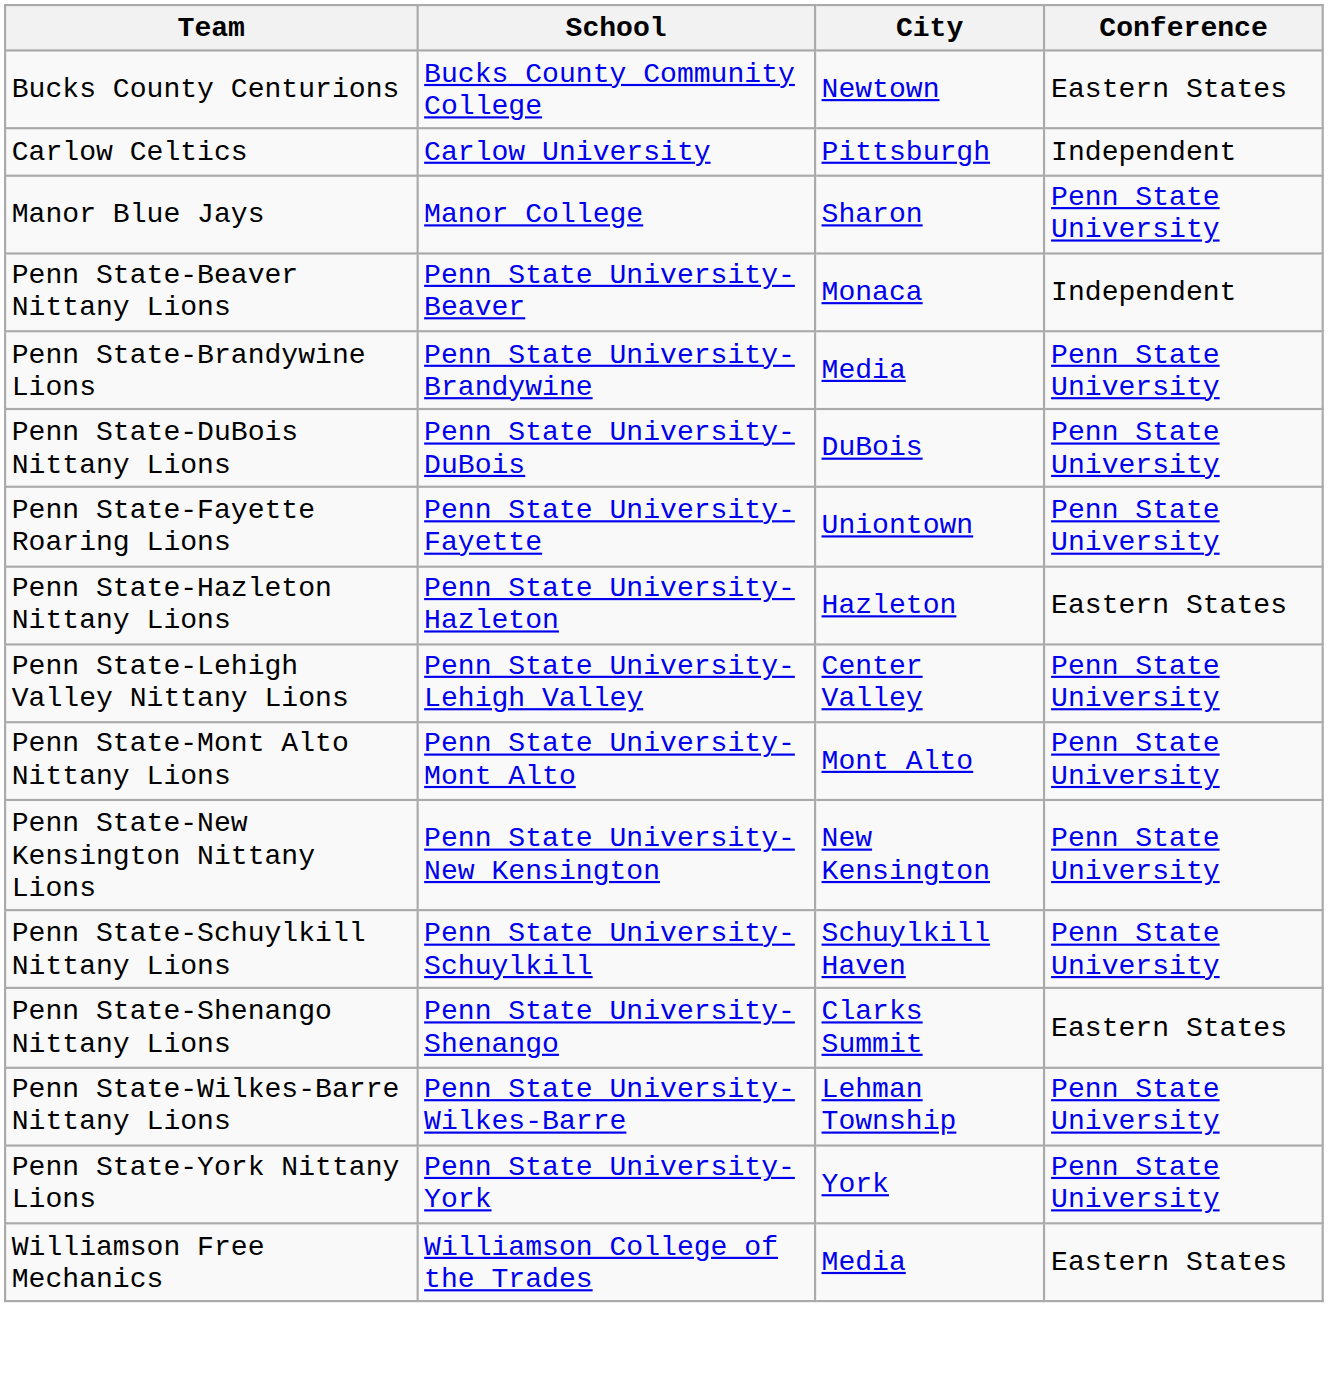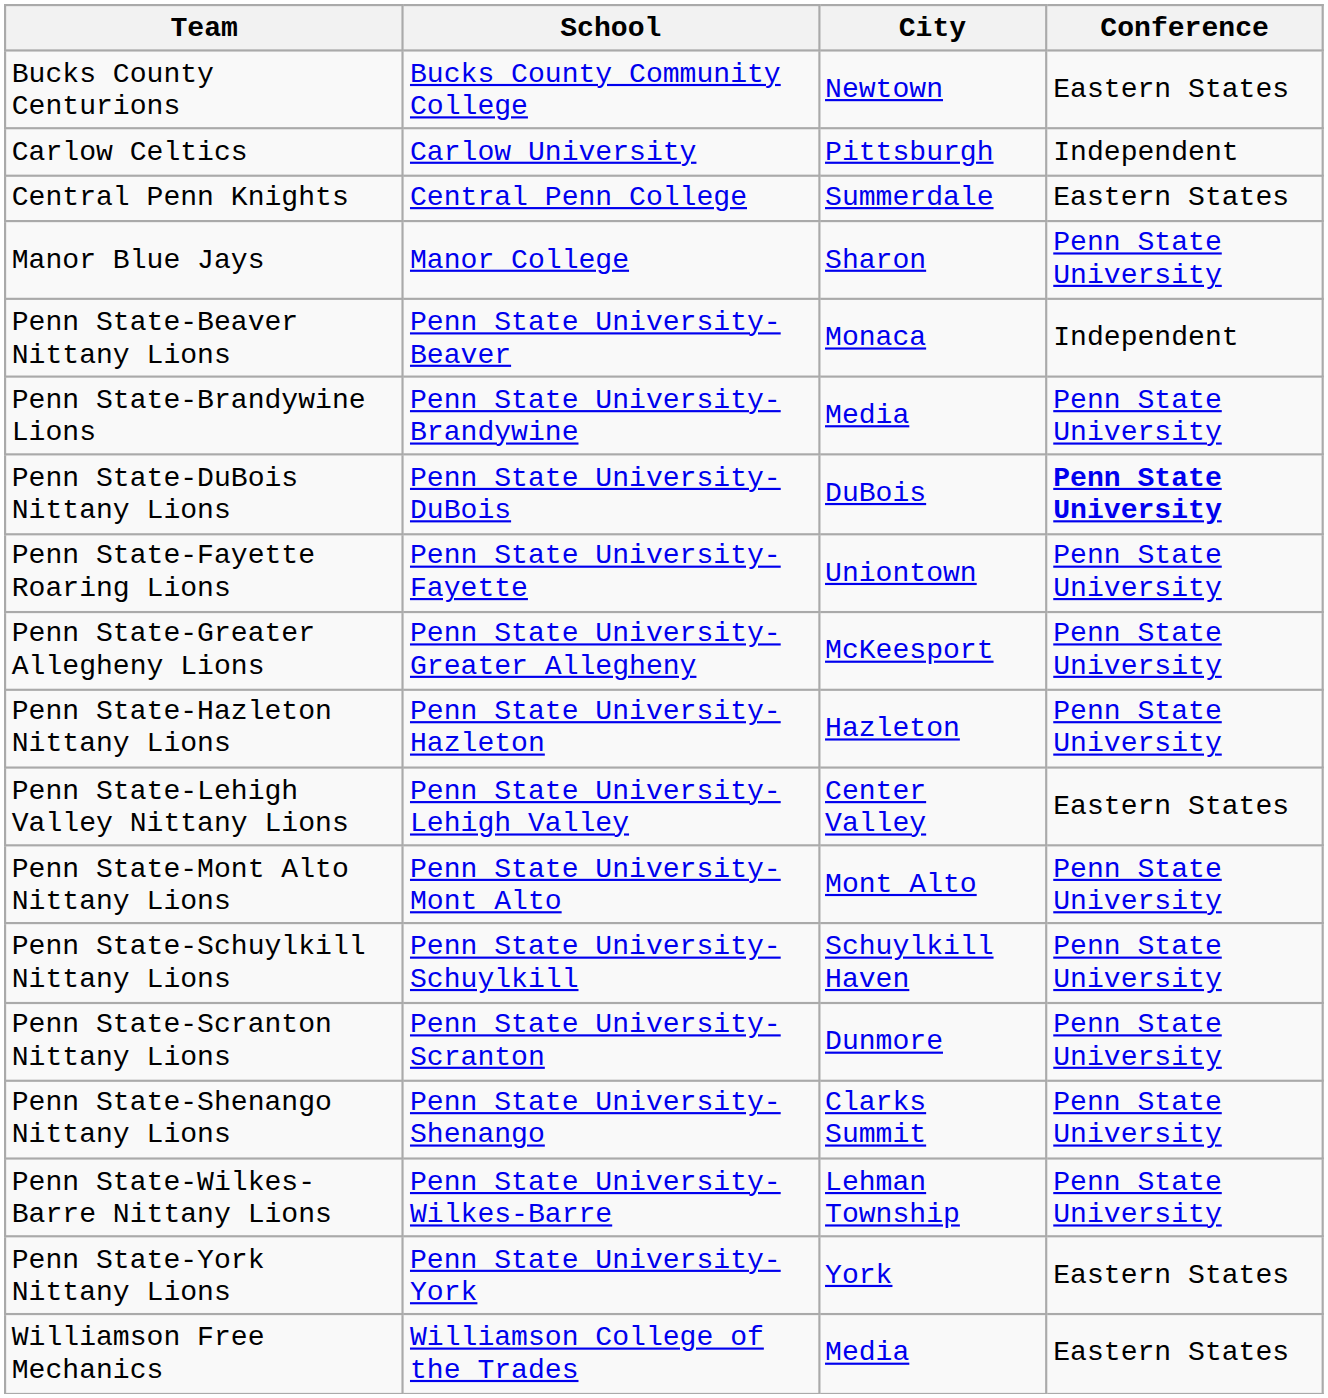 <table class="sortable wikitable">
 <tr>
 <th>Team</th>
 <th>School</th>
 <th>City</th>
 <th>Conference</th>
 </tr>
 <tr>
 <td>Bucks County Centurions</td>
 <td><a href='#'>Bucks County Community College</a></td>
 <td><a href='#'>Newtown</a></td>
 <td>Eastern States</td>
 </tr>
 <tr>
 <td>Carlow Celtics</td>
 <td><a href='#'>Carlow University</a></td>
 <td><a href='#'>Pittsburgh</a></td>
 <td>Independent</td>
+</tr>
+<tr>
+<td>Central Penn Knights</td>
+<td><a href='#'>Central Penn College</a></td>
+<td><a href='#'>Summerdale</a></td>
+<td>Eastern States</td>
 </tr>
 <tr>
 <td>Manor Blue Jays</td>
 <td><a href='#'>Manor College</a></td>
 <td><a href='#'>Sharon</a></td>
 <td><a href='#'>Penn State University</a></td>
 </tr>
 <tr>
 <td>Penn State-Beaver Nittany Lions</td>
 <td><a href='#'>Penn State University-Beaver</a></td>
 <td><a href='#'>Monaca</a></td>
 <td>Independent</td>
 </tr>
 <tr>
 <td>Penn State-Brandywine Lions</td>
 <td><a href='#'>Penn State University-Brandywine</a></td>
 <td><a href='#'>Media</a></td>
 <td><a href='#'>Penn State University</a></td>
 </tr>
 <tr>
 <td>Penn State-DuBois Nittany Lions</td>
 <td><a href='#'>Penn State University-DuBois</a></td>
 <td><a href='#'>DuBois</a></td>
-<td><a href='#'>Penn State University</a></td>
+<td><strong><a href='#'>Penn State University</a></strong></td>
 </tr>
 <tr>
 <td>Penn State-Fayette Roaring Lions</td>
 <td><a href='#'>Penn State University-Fayette</a></td>
 <td><a href='#'>Uniontown</a></td>
 <td><a href='#'>Penn State University</a></td>
 </tr>
 <tr>
+<td>Penn State-Greater Allegheny Lions</td>
+<td><a href='#'>Penn State University-Greater Allegheny</a></td>
+<td><a href='#'>McKeesport</a></td>
+<td><a href='#'>Penn State University</a></td>
+</tr>
+<tr>
 <td>Penn State-Hazleton Nittany Lions</td>
 <td><a href='#'>Penn State University-Hazleton</a></td>
 <td><a href='#'>Hazleton</a></td>
-<td>Eastern States</td>
+<td><a href='#'>Penn State University</a></td>
 </tr>
 <tr>
 <td>Penn State-Lehigh Valley Nittany Lions</td>
 <td><a href='#'>Penn State University-Lehigh Valley</a></td>
 <td><a href='#'>Center Valley</a></td>
-<td><a href='#'>Penn State University</a></td>
+<td>Eastern States</td>
 </tr>
 <tr>
 <td>Penn State-Mont Alto Nittany Lions</td>
 <td><a href='#'>Penn State University-Mont Alto</a></td>
 <td><a href='#'>Mont Alto</a></td>
-<td><a href='#'>Penn State University</a></td>
-</tr>
-<tr>
-<td>Penn State-New Kensington Nittany Lions</td>
-<td><a href='#'>Penn State University-New Kensington</a></td>
-<td><a href='#'>New Kensington</a></td>
 <td><a href='#'>Penn State University</a></td>
 </tr>
 <tr>
 <td>Penn State-Schuylkill Nittany Lions</td>
 <td><a href='#'>Penn State University-Schuylkill</a></td>
 <td><a href='#'>Schuylkill Haven</a></td>
 <td><a href='#'>Penn State University</a></td>
 </tr>
 <tr>
+<td>Penn State-Scranton Nittany Lions</td>
+<td><a href='#'>Penn State University-Scranton</a></td>
+<td><a href='#'>Dunmore</a></td>
+<td><a href='#'>Penn State University</a></td>
+</tr>
+<tr>
 <td>Penn State-Shenango Nittany Lions</td>
 <td><a href='#'>Penn State University-Shenango</a></td>
 <td><a href='#'>Clarks Summit</a></td>
-<td>Eastern States</td>
+<td><a href='#'>Penn State University</a></td>
 </tr>
 <tr>
 <td>Penn State-Wilkes-Barre Nittany Lions</td>
 <td><a href='#'>Penn State University-Wilkes-Barre</a></td>
 <td><a href='#'>Lehman Township</a></td>
 <td><a href='#'>Penn State University</a></td>
 </tr>
 <tr>
 <td>Penn State-York Nittany Lions</td>
 <td><a href='#'>Penn State University-York</a></td>
 <td><a href='#'>York</a></td>
-<td><a href='#'>Penn State University</a></td>
+<td>Eastern States</td>
 </tr>
 <tr>
 <td>Williamson Free Mechanics</td>
 <td><a href='#'>Williamson College of the Trades</a></td>
 <td><a href='#'>Media</a></td>
 <td>Eastern States</td>
 </tr>
 </table>
